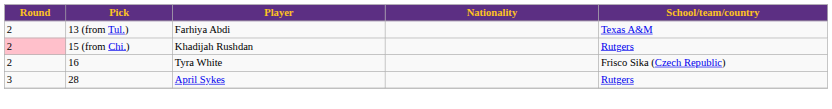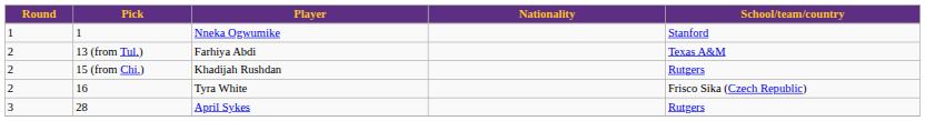 <table class="wikitable">
 <tr>
 <th style="background:#5c2f83; color:#FFC322;" width="2%">Round</th>
 <th style="background:#5c2f83; color:#FFC322;" width="5%">Pick</th>
 <th style="background:#5c2f83; color:#FFC322;" width="10%">Player</th>
 <th style="background:#5c2f83; color:#FFC322;" width="10%">Nationality</th>
 <th style="background:#5c2f83; color:#FFC322;" width="10%">School/team/country</th>
 </tr>
 <tr>
+<td>1</td>
+<td>1</td>
+<td><a href='#'>Nneka Ogwumike</a></td>
+<td></td>
+<td><a href='#'>Stanford</a></td>
+</tr>
+<tr>
 <td>2</td>
 <td>13 (from <a href='#'>Tul.</a>)</td>
 <td>Farhiya Abdi</td>
 <td></td>
 <td><a href='#'>Texas A&M</a></td>
 </tr>
 <tr>
-<td style="background: pink;">2</td>
+<td>2</td>
 <td>15 (from <a href='#'>Chi.</a>)</td>
 <td>Khadijah Rushdan</td>
 <td></td>
 <td><a href='#'>Rutgers</a></td>
 </tr>
 <tr>
 <td>2</td>
 <td>16</td>
 <td>Tyra White</td>
 <td></td>
 <td>Frisco Sika (<a href='#'>Czech Republic</a>)</td>
 </tr>
 <tr>
 <td>3</td>
 <td>28</td>
 <td><a href='#'>April Sykes</a></td>
 <td></td>
 <td><a href='#'>Rutgers</a></td>
 </tr>
 <tr>
 </tr>
 </table>
